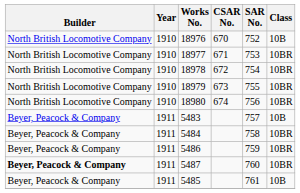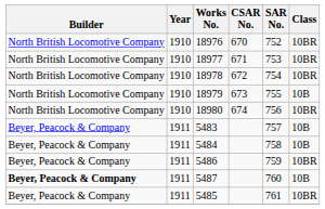 <table class="wikitable collapsible collapsed sortable" style="margin:0.5em auto; font-size:100%;">
 <tr>
 <th><br>Builder</th>
 <th>Year</th>
 <th>Works<br>No.</th>
 <th>CSAR<br>No.</th>
 <th>SAR<br>No.</th>
 <th>Class</th>
 </tr>
 <tr>
 <td><a href='#'>North British Locomotive Company</a></td>
 <td>1910</td>
 <td>18976</td>
 <td>670</td>
 <td>752</td>
-<td>10B</td>
+<td>10BR</td>
 </tr>
 <tr>
 <td>North British Locomotive Company</td>
 <td>1910</td>
 <td>18977</td>
 <td>671</td>
 <td>753</td>
 <td>10BR</td>
 </tr>
 <tr>
 <td>North British Locomotive Company</td>
 <td>1910</td>
 <td>18978</td>
 <td>672</td>
 <td>754</td>
 <td>10BR</td>
 </tr>
 <tr>
 <td>North British Locomotive Company</td>
 <td>1910</td>
 <td>18979</td>
 <td>673</td>
 <td>755</td>
-<td>10BR</td>
+<td>10B</td>
 </tr>
 <tr>
 <td>North British Locomotive Company</td>
 <td>1910</td>
 <td>18980</td>
 <td>674</td>
 <td>756</td>
 <td>10BR</td>
 </tr>
 <tr>
 <td><a href='#'>Beyer, Peacock & Company</a></td>
 <td>1911</td>
 <td>5483</td>
 <td></td>
 <td>757</td>
 <td>10B</td>
 </tr>
 <tr>
 <td>Beyer, Peacock & Company</td>
 <td>1911</td>
 <td>5484</td>
 <td></td>
 <td>758</td>
-<td>10BR</td>
+<td>10B</td>
 </tr>
 <tr>
 <td>Beyer, Peacock & Company</td>
 <td>1911</td>
 <td>5486</td>
 <td></td>
 <td>759</td>
 <td>10BR</td>
 </tr>
 <tr>
 <td><strong>Beyer, Peacock & Company</strong></td>
 <td>1911</td>
 <td>5487</td>
 <td></td>
 <td>760</td>
-<td>10BR</td>
+<td>10B</td>
 </tr>
 <tr>
 <td>Beyer, Peacock & Company</td>
 <td>1911</td>
 <td>5485</td>
 <td></td>
 <td>761</td>
-<td>10B</td>
+<td>10BR</td>
 </tr>
 <tr>
 </tr>
 </table>
